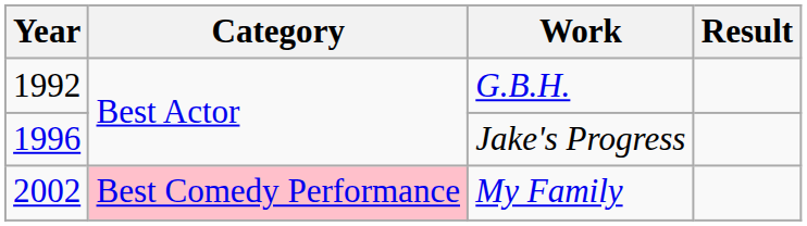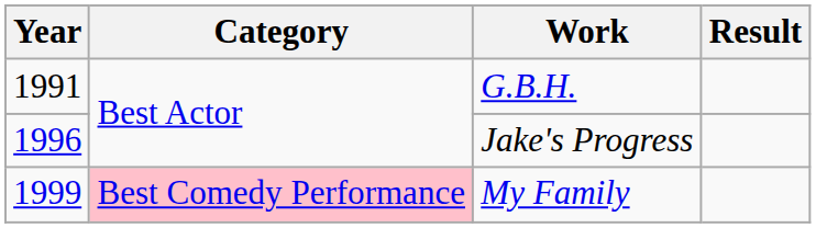 <table class="wikitable sortable">
 <tr>
 <th>Year</th>
 <th>Category</th>
 <th>Work</th>
 <th>Result</th>
 </tr>
 <tr>
-<td align="center">1992</td>
+<td align="center">1991</td>
 <td rowspan="2"><a href='#'>Best Actor</a></td>
 <td><em><a href='#'>G.B.H.</a></em></td>
 <td></td>
 </tr>
 <tr>
 <td align="center"><a href='#'>1996</a></td>
 <td><em>Jake's Progress</em></td>
 <td></td>
 </tr>
 <tr>
-<td align="center"><a href='#'>2002</a></td>
+<td align="center"><a href='#'>1999</a></td>
 <td style="background: pink;"><a href='#'>Best Comedy Performance</a></td>
 <td><em><a href='#'>My Family</a></em></td>
 <td></td>
 </tr>
 </table>
